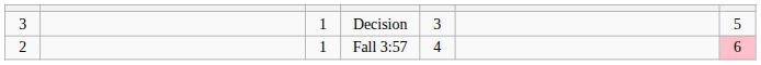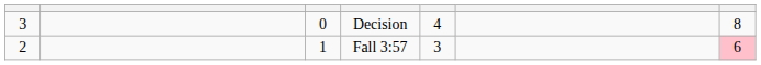 <table class="wikitable" style="text-align: center;">
 <tr>
 <th width=30></th>
 <th width=270></th>
 <th width=30></th>
 <th width=75></th>
 <th width=30></th>
 <th width=270></th>
 <th width=30></th>
 </tr>
 <tr>
 <td>3</td>
 <td align=left><strong></strong></td>
-<td>1</td>
+<td>0</td>
 <td>Decision</td>
-<td>3</td>
+<td>4</td>
 <td align=left></td>
-<td>5</td>
+<td>8</td>
 </tr>
 <tr>
 <td>2</td>
 <td align=left><strong></strong></td>
 <td>1</td>
 <td>Fall 3:57</td>
-<td>4</td>
+<td>3</td>
 <td align=left></td>
 <td bgcolor=pink>6</td>
 </tr>
 </table>
